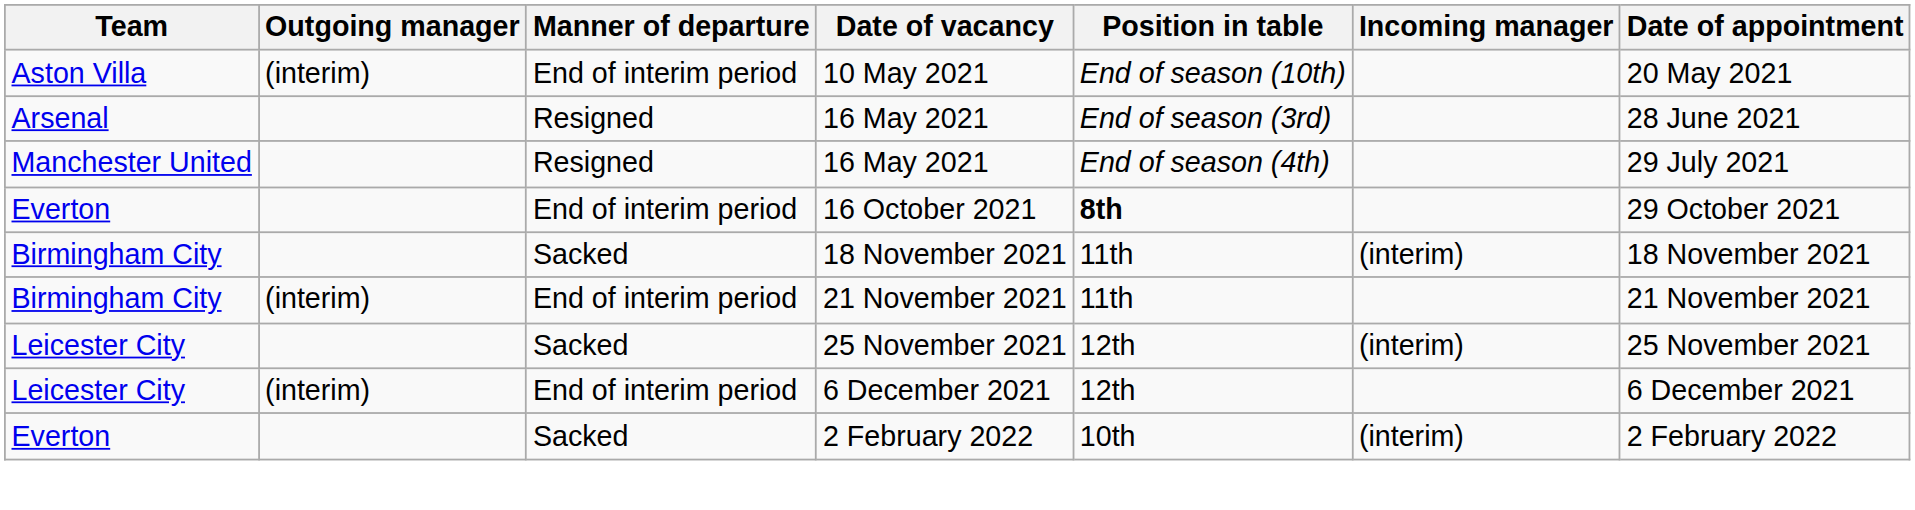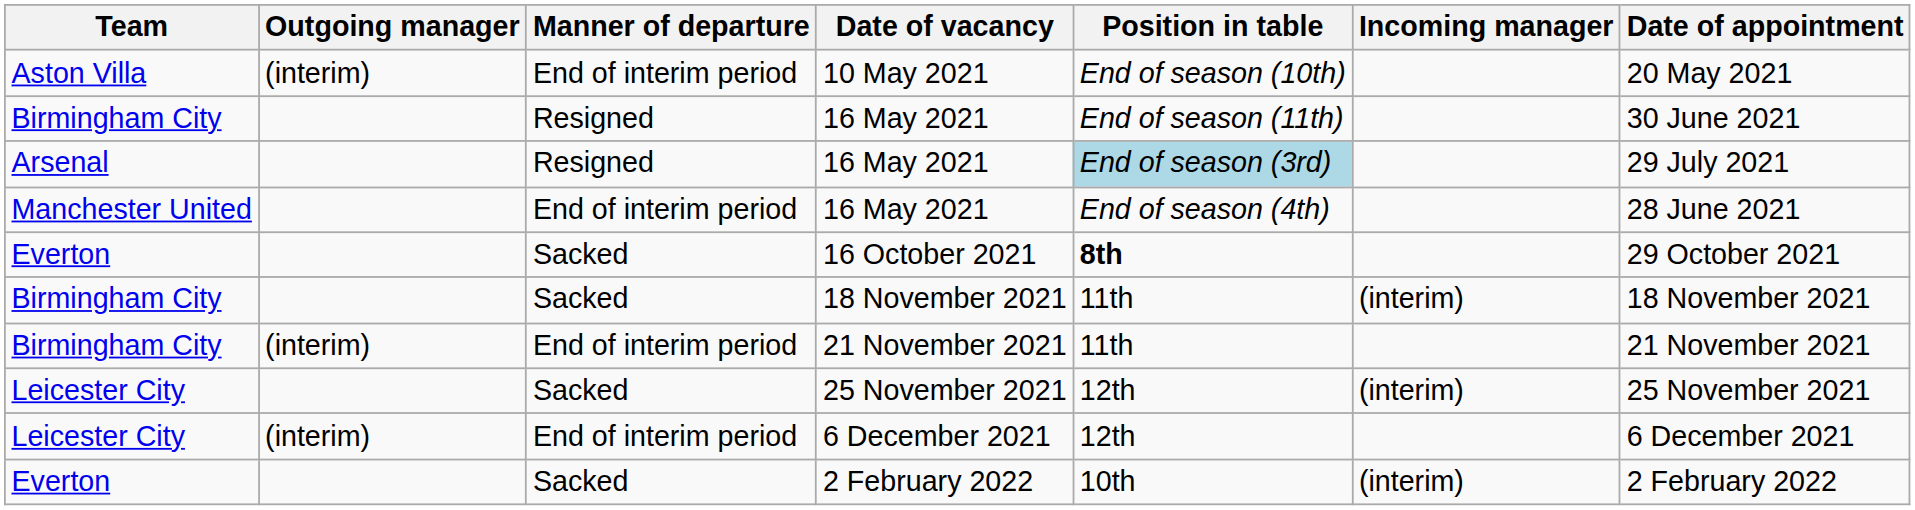 <table class="wikitable sortable">
 <tr>
 <th>Team</th>
 <th>Outgoing manager</th>
 <th>Manner of departure</th>
 <th>Date of vacancy</th>
 <th>Position in table</th>
 <th>Incoming manager</th>
 <th>Date of appointment</th>
 </tr>
 <tr>
 <td><a href='#'>Aston Villa</a></td>
 <td>  (interim)</td>
 <td>End of interim period</td>
 <td>10 May 2021</td>
 <td><em>End of season (10th)</em></td>
 <td> </td>
 <td>20 May 2021</td>
 </tr>
 <tr>
+<td><a href='#'>Birmingham City</a></td>
+<td> </td>
+<td>Resigned</td>
+<td>16 May 2021</td>
+<td><em>End of season (11th)</em></td>
+<td> </td>
+<td>30 June 2021</td>
+</tr>
+<tr>
 <td><a href='#'>Arsenal</a></td>
 <td> </td>
 <td>Resigned</td>
 <td>16 May 2021</td>
-<td><em>End of season (3rd)</em></td>
+<td style="background: lightblue;"><em>End of season (3rd)</em></td>
+<td> </td>
+<td>29 July 2021</td>
+</tr>
+<tr>
+<td><a href='#'>Manchester United</a></td>
+<td> </td>
+<td>End of interim period</td>
+<td>16 May 2021</td>
+<td><em>End of season (4th)</em></td>
 <td> </td>
 <td>28 June 2021</td>
 </tr>
 <tr>
-<td><a href='#'>Manchester United</a></td>
-<td> </td>
-<td>Resigned</td>
-<td>16 May 2021</td>
-<td><em>End of season (4th)</em></td>
-<td> </td>
-<td>29 July 2021</td>
-</tr>
-<tr>
 <td><a href='#'>Everton</a></td>
 <td> </td>
-<td>End of interim period</td>
+<td>Sacked</td>
 <td>16 October 2021</td>
 <td><strong>8th</strong></td>
 <td> </td>
 <td>29 October 2021</td>
 </tr>
 <tr>
 <td><a href='#'>Birmingham City</a></td>
 <td> </td>
 <td>Sacked</td>
 <td>18 November 2021</td>
 <td>11th</td>
 <td>  (interim)</td>
 <td>18 November 2021</td>
 </tr>
 <tr>
 <td><a href='#'>Birmingham City</a></td>
 <td>  (interim)</td>
 <td>End of interim period</td>
 <td>21 November 2021</td>
 <td>11th</td>
 <td> </td>
 <td>21 November 2021</td>
 </tr>
 <tr>
 <td><a href='#'>Leicester City</a></td>
 <td> </td>
 <td>Sacked</td>
 <td>25 November 2021</td>
 <td>12th</td>
 <td>  (interim)</td>
 <td>25 November 2021</td>
 </tr>
 <tr>
 <td><a href='#'>Leicester City</a></td>
 <td>  (interim)</td>
 <td>End of interim period</td>
 <td>6 December 2021</td>
 <td>12th</td>
 <td> </td>
 <td>6 December 2021</td>
 </tr>
 <tr>
 <td><a href='#'>Everton</a></td>
 <td> </td>
 <td>Sacked</td>
 <td>2 February 2022</td>
 <td>10th</td>
 <td>  (interim)</td>
 <td>2 February 2022</td>
 </tr>
 </table>
